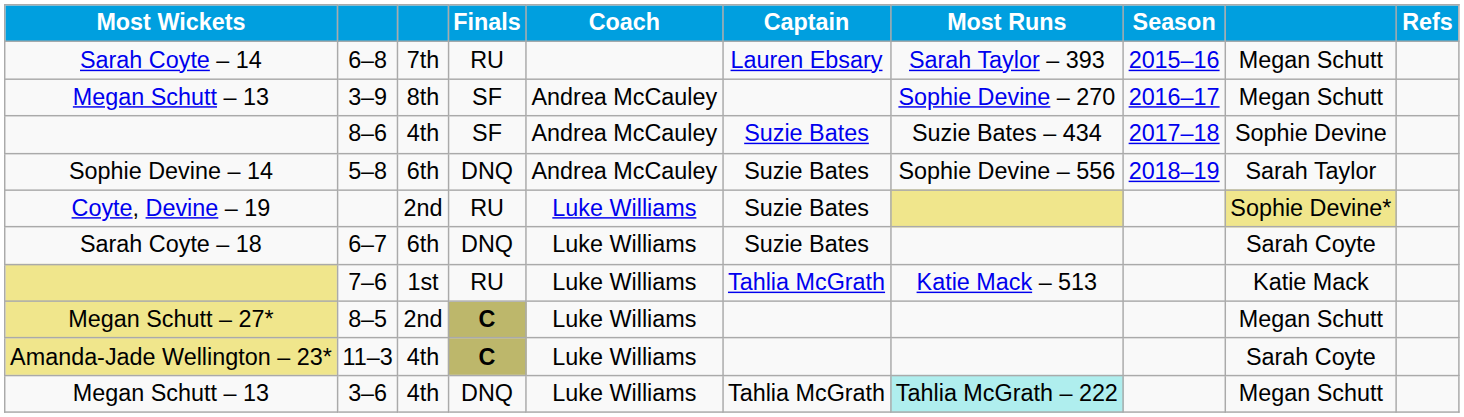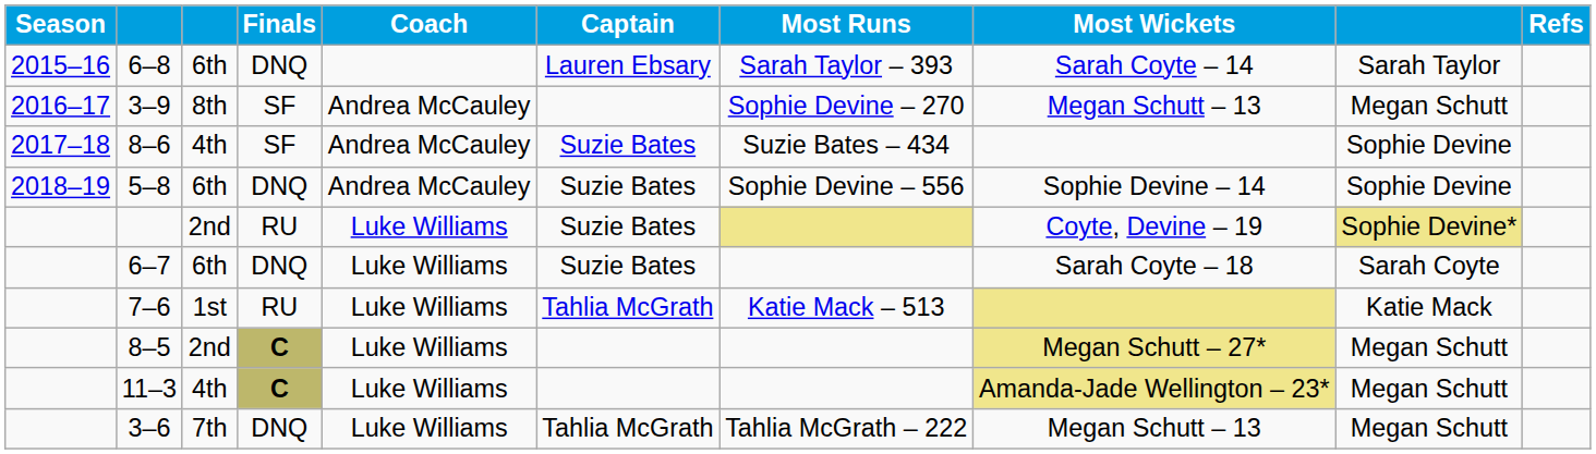 <table class="wikitable" style="font-size:100%">
 <tr>
-<th style="background:#009FDF; color:white">Most Wickets</th>
+<th style="background:#009FDF; color:white">Season</th>
 <th style="background:#009FDF; color:white"></th>
 <th style="background:#009FDF; color:white"></th>
 <th style="background:#009FDF; color:white">Finals</th>
 <th style="background:#009FDF; color:white">Coach</th>
 <th style="background:#009FDF; color:white">Captain</th>
 <th style="background:#009FDF; color:white">Most Runs</th>
-<th style="background:#009FDF; color:white">Season</th>
+<th style="background:#009FDF; color:white">Most Wickets</th>
 <th style="background:#009FDF; color:white"></th>
 <th style="background:#009FDF; color:white">Refs</th>
 </tr>
 <tr align=center>
-<td><a href='#'>Sarah Coyte</a> – 14</td>
+<td><a href='#'>2015–16</a></td>
 <td>6–8</td>
-<td>7th</td>
-<td>RU</td>
+<td>6th</td>
+<td>DNQ</td>
 <td></td>
 <td><a href='#'>Lauren Ebsary</a></td>
 <td><a href='#'>Sarah Taylor</a> – 393</td>
-<td><a href='#'>2015–16</a></td>
-<td>Megan Schutt</td>
+<td><a href='#'>Sarah Coyte</a> – 14</td>
+<td>Sarah Taylor</td>
 <td></td>
 </tr>
 <tr align=center>
-<td><a href='#'>Megan Schutt</a> – 13</td>
+<td><a href='#'>2016–17</a></td>
 <td>3–9</td>
 <td>8th</td>
 <td>SF</td>
 <td>Andrea McCauley</td>
 <td></td>
 <td><a href='#'>Sophie Devine</a> – 270</td>
-<td><a href='#'>2016–17</a></td>
+<td><a href='#'>Megan Schutt</a> – 13</td>
 <td>Megan Schutt</td>
 <td></td>
 </tr>
 <tr align=center>
-<td></td>
+<td><a href='#'>2017–18</a></td>
 <td>8–6</td>
 <td>4th</td>
 <td>SF</td>
 <td>Andrea McCauley</td>
 <td><a href='#'>Suzie Bates</a></td>
 <td>Suzie Bates – 434</td>
-<td><a href='#'>2017–18</a></td>
+<td></td>
 <td>Sophie Devine</td>
 <td></td>
 </tr>
 <tr align=center>
-<td>Sophie Devine – 14</td>
+<td><a href='#'>2018–19</a></td>
 <td>5–8</td>
 <td>6th</td>
 <td>DNQ</td>
 <td>Andrea McCauley</td>
 <td>Suzie Bates</td>
 <td>Sophie Devine – 556</td>
-<td><a href='#'>2018–19</a></td>
-<td>Sarah Taylor</td>
+<td>Sophie Devine – 14</td>
+<td>Sophie Devine</td>
 <td></td>
 </tr>
 <tr align=center>
-<td><a href='#'>Coyte</a>, <a href='#'>Devine</a> – 19</td>
+<td></td>
 <td></td>
 <td>2nd</td>
 <td>RU</td>
 <td><a href='#'>Luke Williams</a></td>
 <td>Suzie Bates</td>
 <td bgcolor="Khaki"></td>
-<td></td>
+<td><a href='#'>Coyte</a>, <a href='#'>Devine</a> – 19</td>
 <td bgcolor="Khaki">Sophie Devine*</td>
 <td></td>
 </tr>
 <tr align=center>
-<td>Sarah Coyte – 18</td>
+<td></td>
 <td>6–7</td>
 <td>6th</td>
 <td>DNQ</td>
 <td>Luke Williams</td>
 <td>Suzie Bates</td>
 <td></td>
-<td></td>
+<td>Sarah Coyte – 18</td>
 <td>Sarah Coyte</td>
 <td></td>
 </tr>
 <tr align=center>
-<td bgcolor="Khaki"></td>
+<td></td>
 <td>7–6</td>
 <td>1st</td>
 <td>RU</td>
 <td>Luke Williams</td>
 <td><a href='#'>Tahlia McGrath</a></td>
 <td><a href='#'>Katie Mack</a> – 513</td>
-<td></td>
+<td bgcolor="Khaki"></td>
 <td>Katie Mack</td>
 <td></td>
 </tr>
 <tr align=center>
-<td bgcolor="Khaki">Megan Schutt – 27*</td>
+<td></td>
 <td>8–5</td>
 <td>2nd</td>
 <td bgcolor="DarkKhaki"><strong>C</strong></td>
 <td>Luke Williams</td>
 <td></td>
 <td></td>
-<td></td>
+<td bgcolor="Khaki">Megan Schutt – 27*</td>
 <td>Megan Schutt</td>
 <td></td>
 </tr>
 <tr align=center>
-<td bgcolor="Khaki">Amanda-Jade Wellington – 23*</td>
+<td></td>
 <td>11–3</td>
 <td>4th</td>
 <td bgcolor="DarkKhaki"><strong>C</strong></td>
 <td>Luke Williams</td>
 <td></td>
 <td></td>
-<td></td>
-<td>Sarah Coyte</td>
+<td bgcolor="Khaki">Amanda-Jade Wellington – 23*</td>
+<td>Megan Schutt</td>
 <td></td>
 </tr>
 <tr align=center>
-<td>Megan Schutt – 13</td>
+<td></td>
 <td>3–6</td>
-<td>4th</td>
+<td>7th</td>
 <td>DNQ</td>
 <td>Luke Williams</td>
 <td>Tahlia McGrath</td>
-<td style="background: paleturquoise;">Tahlia McGrath – 222</td>
-<td></td>
+<td>Tahlia McGrath – 222</td>
+<td>Megan Schutt – 13</td>
 <td>Megan Schutt</td>
 <td></td>
 </tr>
 </table>
